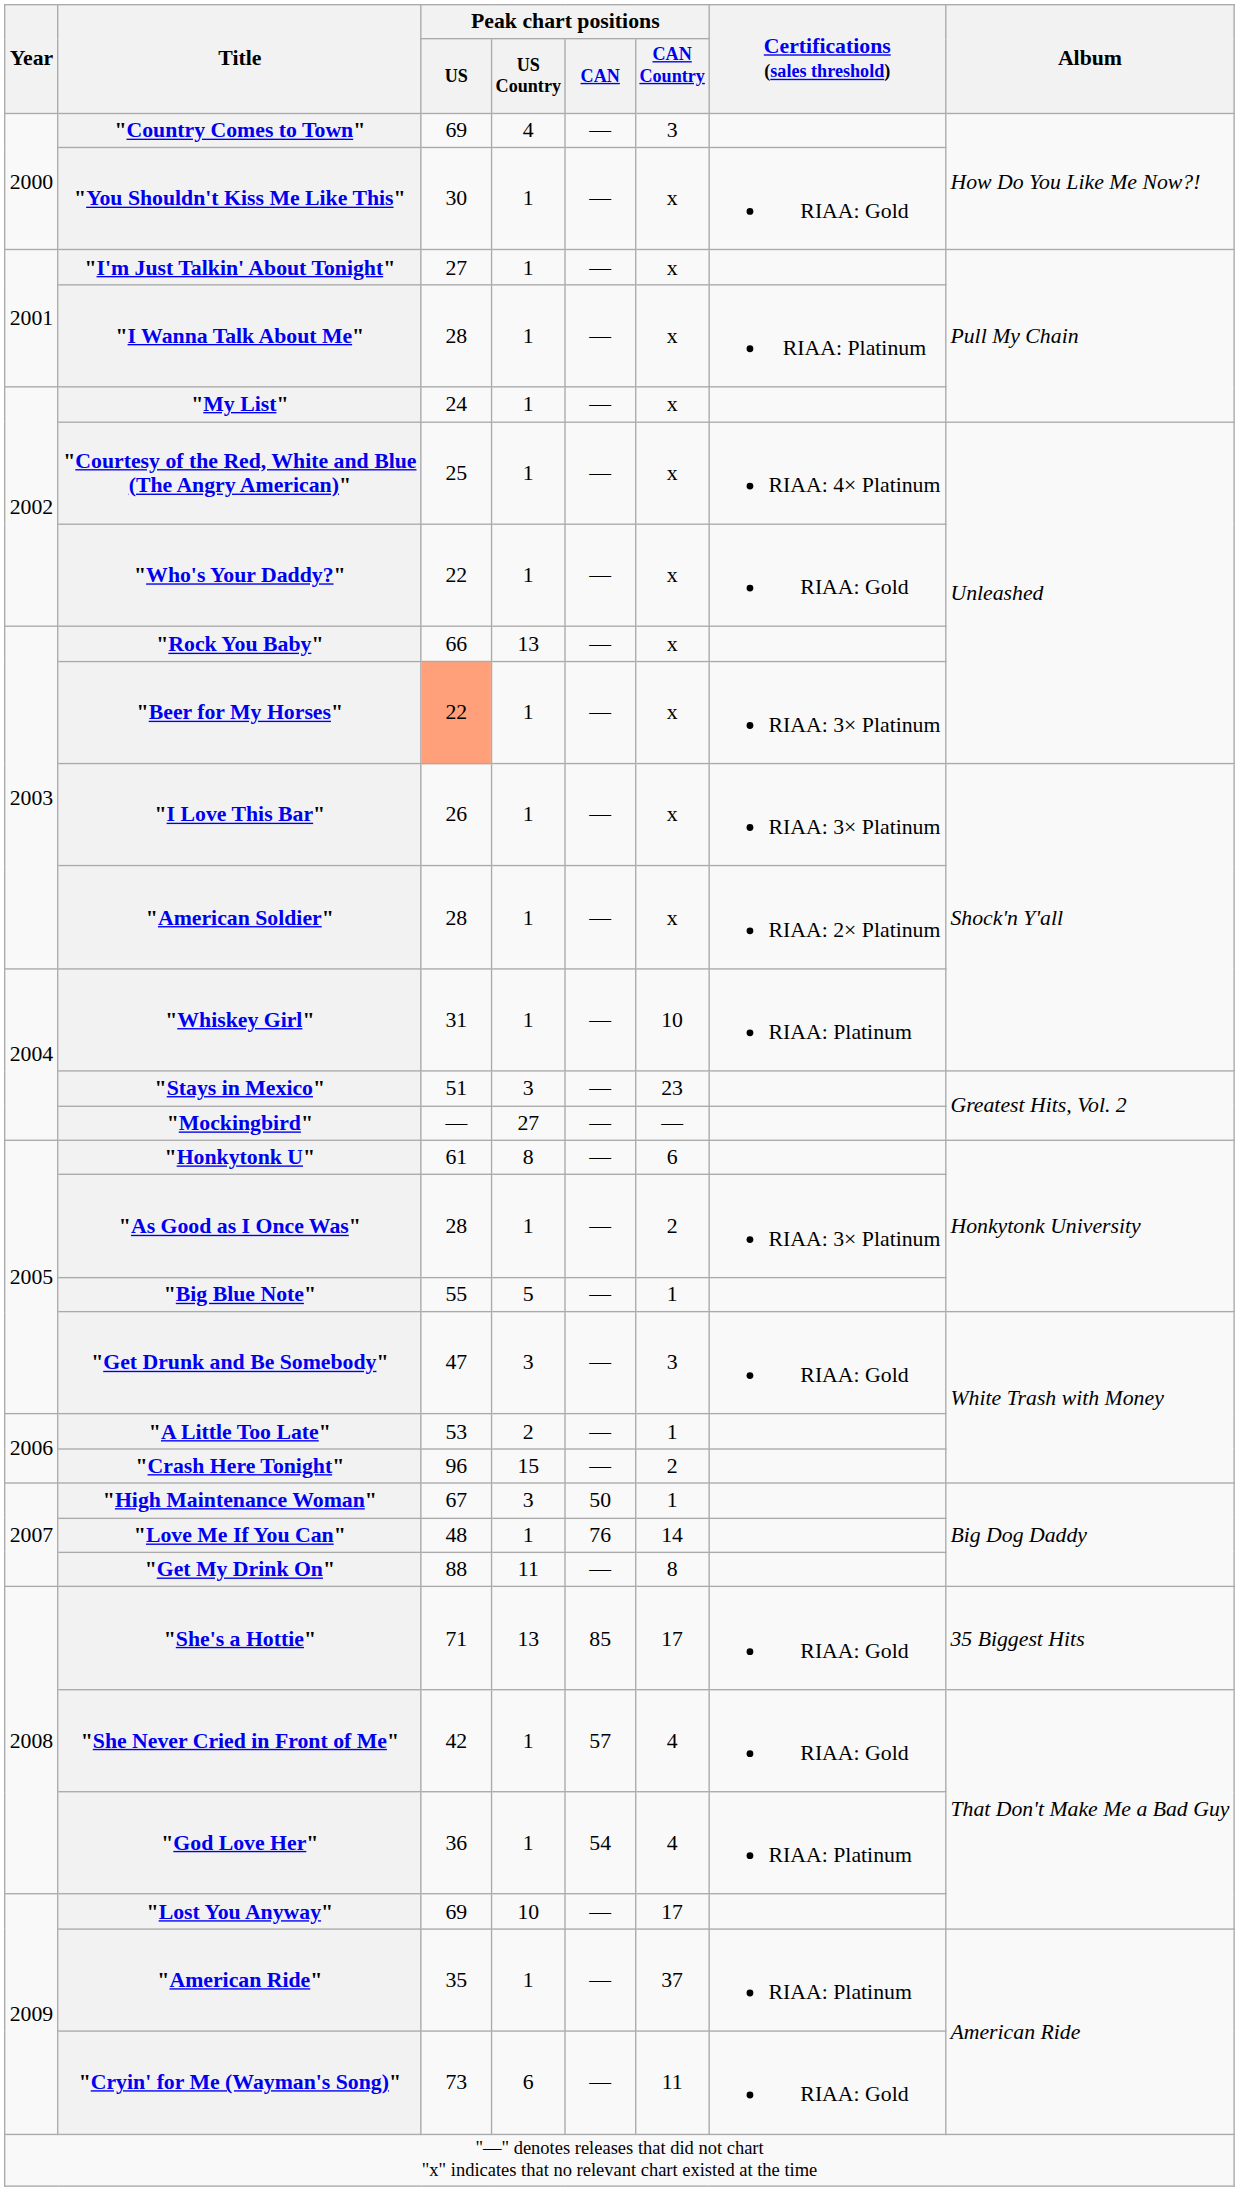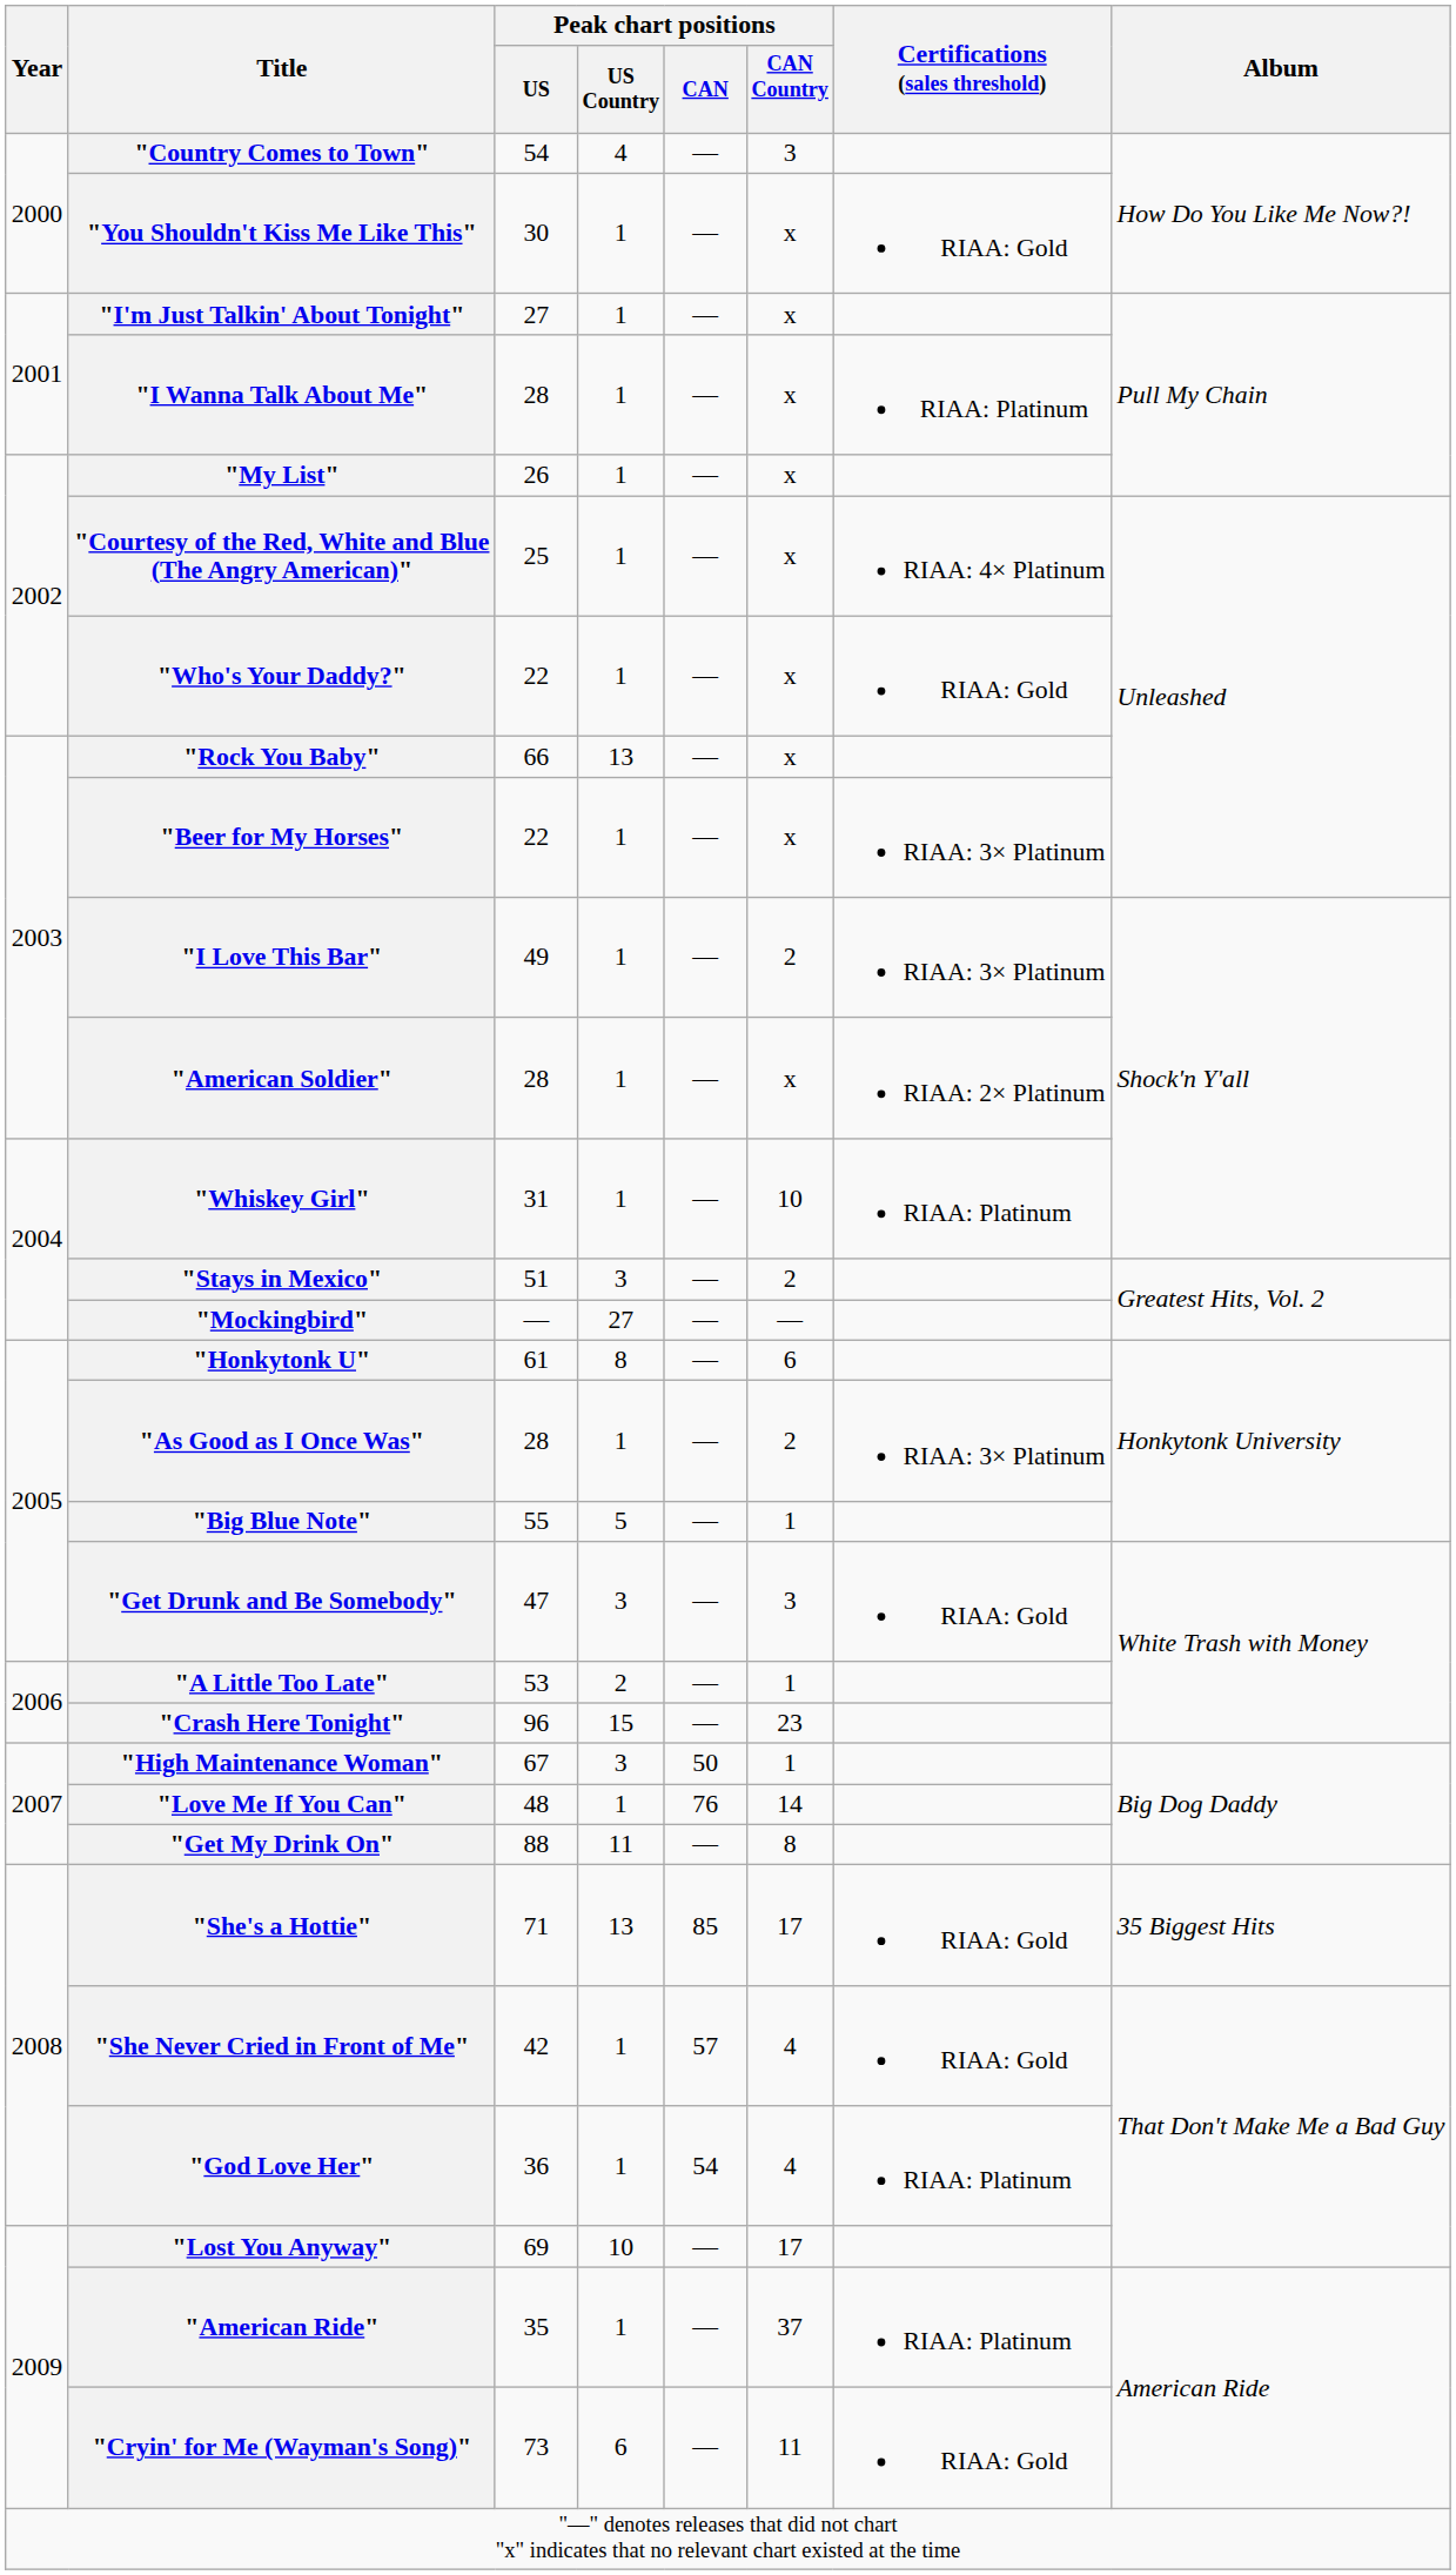 <table class="wikitable plainrowheaders" style="text-align:center;">
 <tr>
 <th scope="col" rowspan="2">Year</th>
 <th scope="col" rowspan="2">Title</th>
 <th scope="col" colspan="4">Peak chart positions</th>
 <th scope="col" rowspan="2"><a href='#'>Certifications</a><br><small>(<a href='#'>sales threshold</a>)</small></th>
 <th scope="col" rowspan="2">Album</th>
 </tr>
 <tr style="font-size:smaller;">
 <th width="45">US<br></th>
 <th width="45">US Country<br></th>
 <th width="45"><a href='#'>CAN</a><br></th>
 <th width="45"><a href='#'>CAN Country</a><br><br></th>
 </tr>
 <tr>
 <td rowspan="2">2000</td>
 <th scope="row">"<a href='#'>Country Comes to Town</a>"</th>
-<td>69</td>
+<td>54</td>
 <td>4</td>
 <td>—</td>
 <td>3</td>
 <td></td>
 <td rowspan="2" align="left"><em>How Do You Like Me Now?!</em></td>
 </tr>
 <tr>
 <th scope="row">"<a href='#'>You Shouldn't Kiss Me Like This</a>"</th>
 <td>30</td>
 <td>1</td>
 <td>—</td>
 <td>x</td>
 <td><br><ul><li>RIAA: Gold</li></ul></td>
 </tr>
 <tr>
 <td rowspan="2">2001</td>
 <th scope="row">"<a href='#'>I'm Just Talkin' About Tonight</a>"</th>
 <td>27</td>
 <td>1</td>
 <td>—</td>
 <td>x</td>
 <td></td>
 <td rowspan="3" align="left"><em>Pull My Chain</em></td>
 </tr>
 <tr>
 <th scope="row">"<a href='#'>I Wanna Talk About Me</a>"</th>
 <td>28</td>
 <td>1</td>
 <td>—</td>
 <td>x</td>
 <td><br><ul><li>RIAA: Platinum</li></ul></td>
 </tr>
 <tr>
 <td rowspan="3">2002</td>
 <th scope="row">"<a href='#'>My List</a>"</th>
-<td>24</td>
+<td>26</td>
 <td>1</td>
 <td>—</td>
 <td>x</td>
 <td></td>
 </tr>
 <tr>
 <th scope="row">"<a href='#'>Courtesy of the Red, White and Blue<br>(The Angry American)</a>"</th>
 <td>25</td>
 <td>1</td>
 <td>—</td>
 <td>x</td>
 <td align="left"><br><ul><li>RIAA: 4× Platinum</li></ul></td>
 <td rowspan="4" align="left"><em>Unleashed</em></td>
 </tr>
 <tr>
 <th scope="row">"<a href='#'>Who's Your Daddy?</a>"</th>
 <td>22</td>
 <td>1</td>
 <td>—</td>
 <td>x</td>
 <td><br><ul><li>RIAA: Gold</li></ul></td>
 </tr>
 <tr>
 <td rowspan="4">2003</td>
 <th scope="row">"<a href='#'>Rock You Baby</a>"</th>
 <td>66</td>
 <td>13</td>
 <td>—</td>
 <td>x</td>
 <td></td>
 </tr>
 <tr>
 <th scope="row">"<a href='#'>Beer for My Horses</a>" </th>
-<td style="background: lightsalmon;">22</td>
+<td>22</td>
 <td>1</td>
 <td>—</td>
 <td>x</td>
 <td align="left"><br><ul><li>RIAA: 3× Platinum</li></ul></td>
 </tr>
 <tr>
 <th scope="row">"<a href='#'>I Love This Bar</a>"</th>
-<td>26</td>
+<td>49</td>
 <td>1</td>
 <td>—</td>
-<td>x</td>
+<td>2</td>
 <td align="left"><br><ul><li>RIAA: 3× Platinum</li></ul></td>
 <td rowspan="3" align="left"><em>Shock'n Y'all</em></td>
 </tr>
 <tr>
 <th scope="row">"<a href='#'>American Soldier</a>"</th>
 <td>28</td>
 <td>1</td>
 <td>—</td>
 <td>x</td>
 <td align="left"><br><ul><li>RIAA: 2× Platinum</li></ul></td>
 </tr>
 <tr>
 <td rowspan="3">2004</td>
 <th scope="row">"<a href='#'>Whiskey Girl</a>"</th>
 <td>31</td>
 <td>1</td>
 <td>—</td>
 <td>10</td>
 <td align="left"><br><ul><li>RIAA: Platinum</li></ul></td>
 </tr>
 <tr>
 <th scope="row">"<a href='#'>Stays in Mexico</a>"</th>
 <td>51</td>
 <td>3</td>
 <td>—</td>
-<td>23</td>
+<td>2</td>
 <td></td>
 <td rowspan="2" align="left"><em>Greatest Hits, Vol. 2</em></td>
 </tr>
 <tr>
 <th scope="row">"<a href='#'>Mockingbird</a>" </th>
 <td>—</td>
 <td>27</td>
 <td>—</td>
 <td>—</td>
 <td></td>
 </tr>
 <tr>
 <td rowspan="4">2005</td>
 <th scope="row">"<a href='#'>Honkytonk U</a>"</th>
 <td>61</td>
 <td>8</td>
 <td>—</td>
 <td>6</td>
 <td></td>
 <td rowspan="3" align="left"><em>Honkytonk University</em></td>
 </tr>
 <tr>
 <th scope="row">"<a href='#'>As Good as I Once Was</a>"</th>
 <td>28</td>
 <td>1</td>
 <td>—</td>
 <td>2</td>
 <td align="left"><br><ul><li>RIAA: 3× Platinum</li></ul></td>
 </tr>
 <tr>
 <th scope="row">"<a href='#'>Big Blue Note</a>"</th>
 <td>55</td>
 <td>5</td>
 <td>—</td>
 <td>1</td>
 <td></td>
 </tr>
 <tr>
 <th scope="row">"<a href='#'>Get Drunk and Be Somebody</a>"</th>
 <td>47</td>
 <td>3</td>
 <td>—</td>
 <td>3</td>
 <td><br><ul><li>RIAA: Gold</li></ul></td>
 <td rowspan="3" align="left"><em>White Trash with Money</em></td>
 </tr>
 <tr>
 <td rowspan="2">2006</td>
 <th scope="row">"<a href='#'>A Little Too Late</a>"</th>
 <td>53</td>
 <td>2</td>
 <td>—</td>
 <td>1</td>
 <td></td>
 </tr>
 <tr>
 <th scope="row">"<a href='#'>Crash Here Tonight</a>"</th>
 <td>96</td>
 <td>15</td>
 <td>—</td>
-<td>2</td>
+<td>23</td>
 <td></td>
 </tr>
 <tr>
 <td rowspan="3">2007</td>
 <th scope="row">"<a href='#'>High Maintenance Woman</a>"</th>
 <td>67</td>
 <td>3</td>
 <td>50</td>
 <td>1</td>
 <td></td>
 <td rowspan="3" align="left"><em>Big Dog Daddy</em></td>
 </tr>
 <tr>
 <th scope="row">"<a href='#'>Love Me If You Can</a>"</th>
 <td>48</td>
 <td>1</td>
 <td>76</td>
 <td>14</td>
 <td></td>
 </tr>
 <tr>
 <th scope="row">"<a href='#'>Get My Drink On</a>"</th>
 <td>88</td>
 <td>11</td>
 <td>—</td>
 <td>8</td>
 <td></td>
 </tr>
 <tr>
 <td rowspan="3">2008</td>
 <th scope="row">"<a href='#'>She's a Hottie</a>"</th>
 <td>71</td>
 <td>13</td>
 <td>85</td>
 <td>17</td>
 <td><br><ul><li>RIAA: Gold</li></ul></td>
 <td align="left"><em>35 Biggest Hits</em></td>
 </tr>
 <tr>
 <th scope="row">"<a href='#'>She Never Cried in Front of Me</a>"</th>
 <td>42</td>
 <td>1</td>
 <td>57</td>
 <td>4</td>
 <td><br><ul><li>RIAA: Gold</li></ul></td>
 <td rowspan="3" align="left"><em>That Don't Make Me a Bad Guy</em></td>
 </tr>
 <tr>
 <th scope="row">"<a href='#'>God Love Her</a>"</th>
 <td>36</td>
 <td>1</td>
 <td>54</td>
 <td>4</td>
 <td align="left"><br><ul><li>RIAA: Platinum</li></ul></td>
 </tr>
 <tr>
 <td rowspan="3">2009</td>
 <th scope="row">"<a href='#'>Lost You Anyway</a>"</th>
 <td>69</td>
 <td>10</td>
 <td>—</td>
 <td>17</td>
 <td></td>
 </tr>
 <tr>
 <th scope="row">"<a href='#'>American Ride</a>"</th>
 <td>35</td>
 <td>1</td>
 <td>—</td>
 <td>37</td>
 <td align="left"><br><ul><li>RIAA: Platinum</li></ul></td>
 <td rowspan="2" align="left"><em>American Ride</em></td>
 </tr>
 <tr>
 <th scope="row">"<a href='#'>Cryin' for Me (Wayman's Song)</a>"</th>
 <td>73</td>
 <td>6</td>
 <td>—</td>
 <td>11</td>
 <td><br><ul><li>RIAA: Gold</li></ul></td>
 </tr>
 <tr>
 <td colspan="8" style="font-size:85%">"—" denotes releases that did not chart<br>"x" indicates that no relevant chart existed at the time</td>
 </tr>
 </table>
